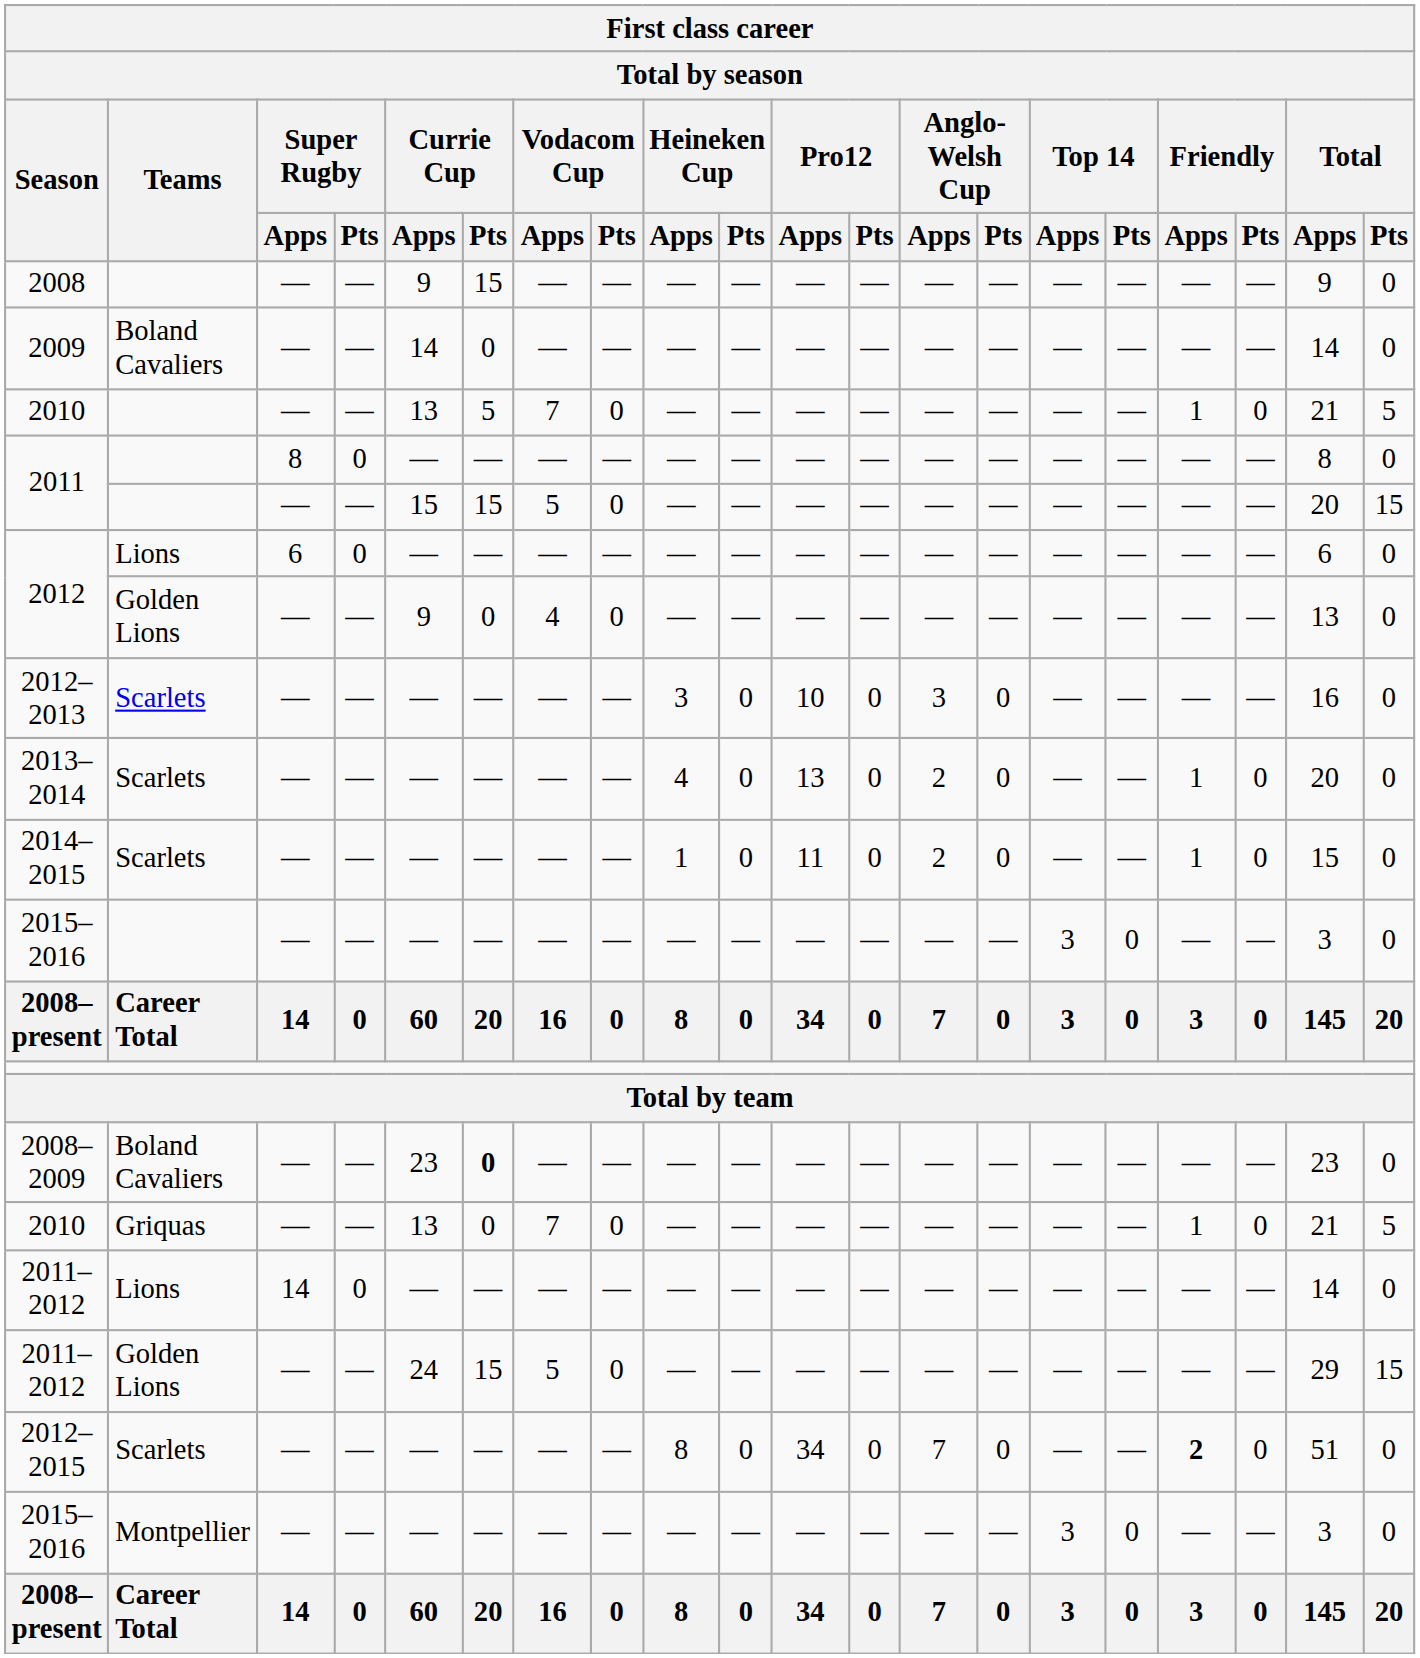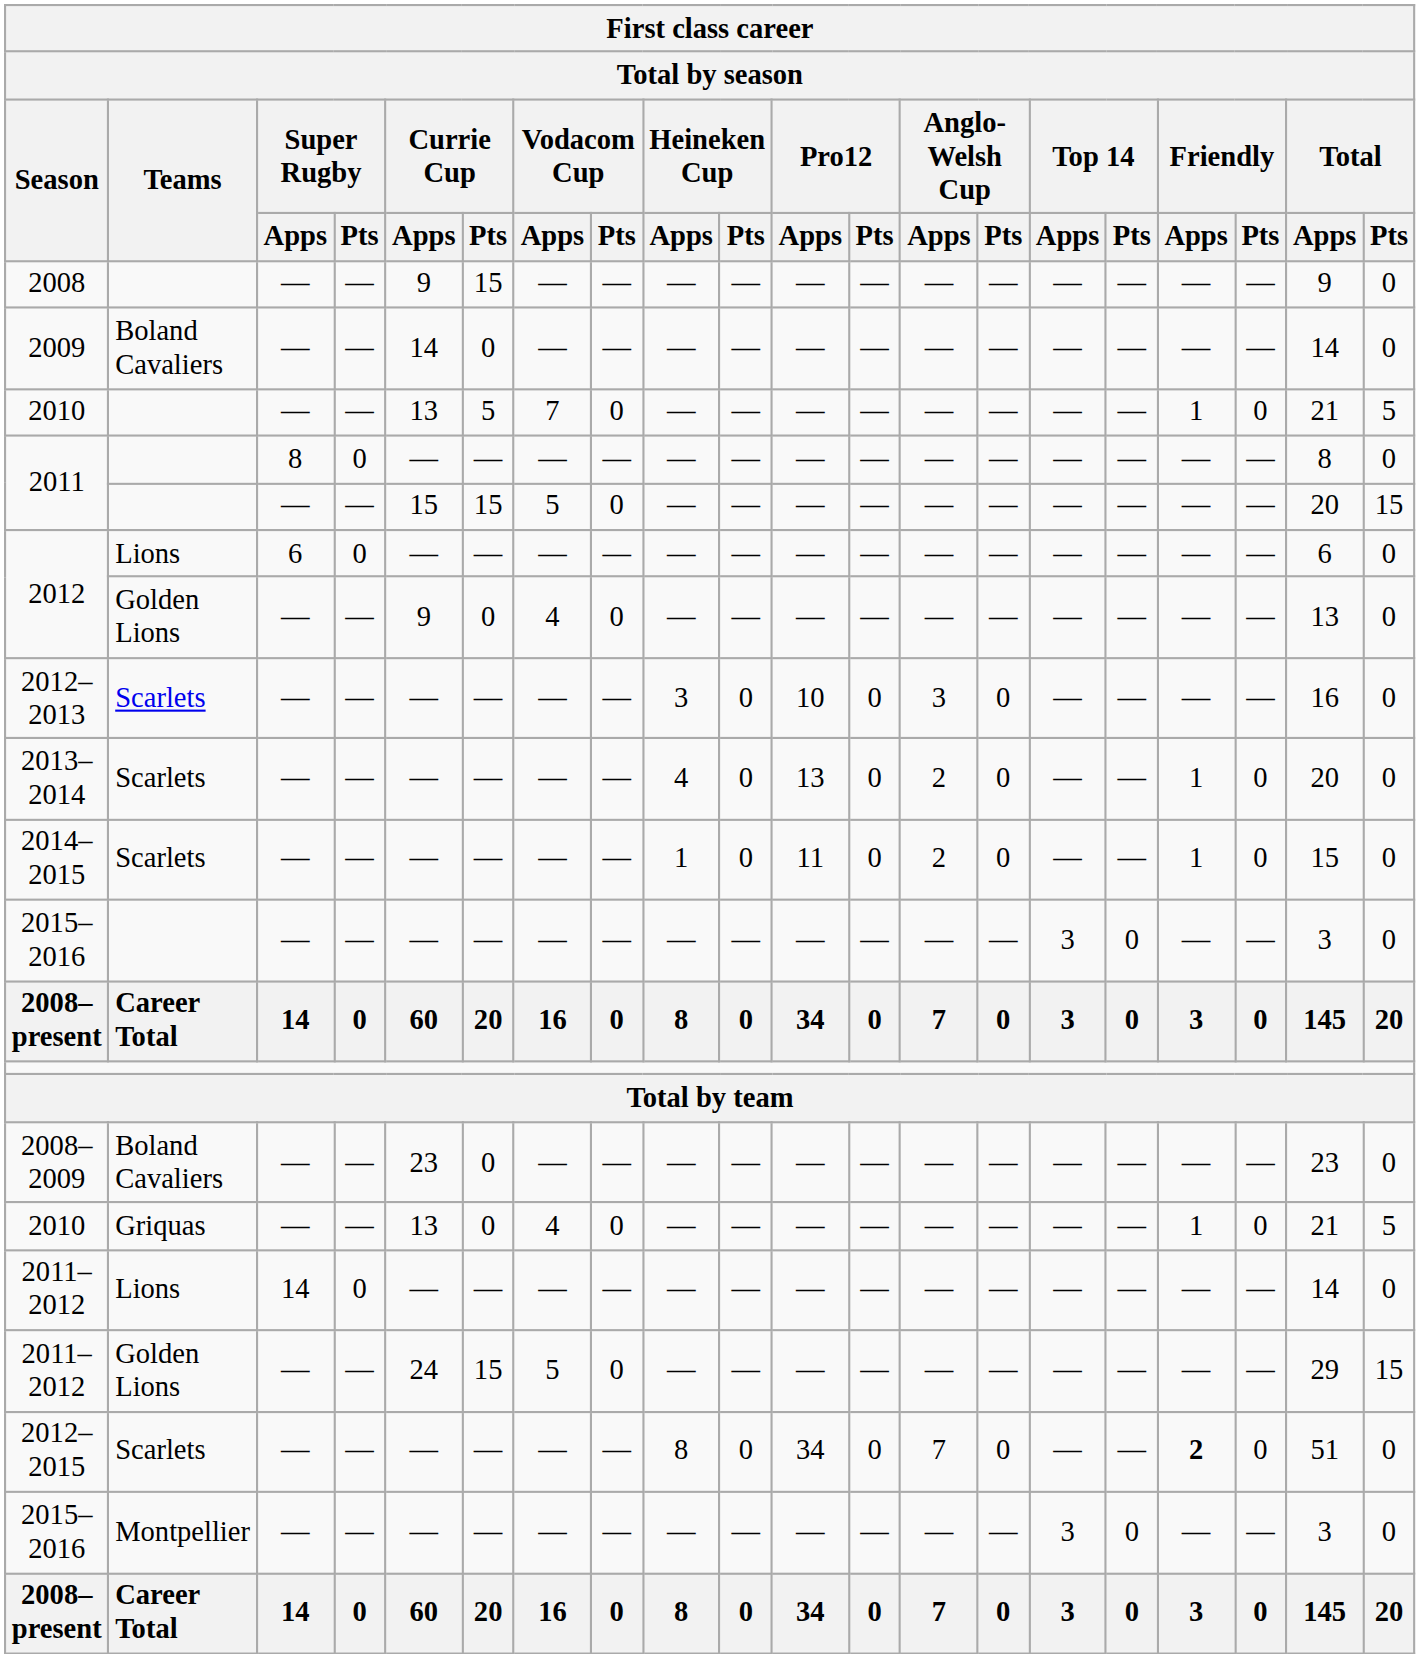 <table class="wikitable" style="text-align:center; font-size:85%; width:90%">
 <tr>
 <th colspan=100%>First class career</th>
 </tr>
 <tr>
 <th colspan=100%>Total by season</th>
 </tr>
 <tr>
 <th style="width:6%;"  rowspan=2>Season</th>
 <th style="width:14%;" rowspan=2>Teams</th>
 <th colspan=2>Super Rugby</th>
 <th colspan=2>Currie Cup</th>
 <th colspan=2>Vodacom Cup</th>
 <th colspan=2>Heineken Cup</th>
 <th colspan=2>Pro12</th>
 <th colspan=2>Anglo-Welsh Cup</th>
 <th colspan=2>Top 14</th>
 <th colspan=2>Friendly</th>
 <th colspan=2>Total</th>
 </tr>
 <tr>
 <th style="width:3%;">Apps</th>
 <th style="width:3%;">Pts</th>
 <th style="width:3%;">Apps</th>
 <th style="width:3%;">Pts</th>
 <th style="width:3%;">Apps</th>
 <th style="width:3%;">Pts</th>
 <th style="width:3%;">Apps</th>
 <th style="width:3%;">Pts</th>
 <th style="width:3%;">Apps</th>
 <th style="width:3%;">Pts</th>
 <th style="width:3%;">Apps</th>
 <th style="width:3%;">Pts</th>
 <th style="width:3%;">Apps</th>
 <th style="width:3%;">Pts</th>
 <th style="width:3%;">Apps</th>
 <th style="width:3%;">Pts</th>
 <th style="width:3%;">Apps</th>
 <th style="width:3%;">Pts</th>
 </tr>
 <tr>
 <td>2008</td>
 <td style="text-align:left;"></td>
 <td>—</td>
 <td>—</td>
 <td>9</td>
 <td>15</td>
 <td>—</td>
 <td>—</td>
 <td>—</td>
 <td>—</td>
 <td>—</td>
 <td>—</td>
 <td>—</td>
 <td>—</td>
 <td>—</td>
 <td>—</td>
 <td>—</td>
 <td>—</td>
 <td>9</td>
 <td>0</td>
 </tr>
 <tr>
 <td>2009</td>
 <td style="text-align:left;">Boland Cavaliers</td>
 <td>—</td>
 <td>—</td>
 <td>14</td>
 <td>0</td>
 <td>—</td>
 <td>—</td>
 <td>—</td>
 <td>—</td>
 <td>—</td>
 <td>—</td>
 <td>—</td>
 <td>—</td>
 <td>—</td>
 <td>—</td>
 <td>—</td>
 <td>—</td>
 <td>14</td>
 <td>0</td>
 </tr>
 <tr>
 <td>2010</td>
 <td style="text-align:left;"></td>
 <td>—</td>
 <td>—</td>
 <td>13</td>
 <td>5</td>
 <td>7</td>
 <td>0</td>
 <td>—</td>
 <td>—</td>
 <td>—</td>
 <td>—</td>
 <td>—</td>
 <td>—</td>
 <td>—</td>
 <td>—</td>
 <td>1</td>
 <td>0</td>
 <td>21</td>
 <td>5</td>
 </tr>
 <tr>
 <td rowspan=2>2011</td>
 <td style="text-align:left;"></td>
 <td>8</td>
 <td>0</td>
 <td>—</td>
 <td>—</td>
 <td>—</td>
 <td>—</td>
 <td>—</td>
 <td>—</td>
 <td>—</td>
 <td>—</td>
 <td>—</td>
 <td>—</td>
 <td>—</td>
 <td>—</td>
 <td>—</td>
 <td>—</td>
 <td>8</td>
 <td>0</td>
 </tr>
 <tr>
 <td style="text-align:left;"></td>
 <td>—</td>
 <td>—</td>
 <td>15</td>
 <td>15</td>
 <td>5</td>
 <td>0</td>
 <td>—</td>
 <td>—</td>
 <td>—</td>
 <td>—</td>
 <td>—</td>
 <td>—</td>
 <td>—</td>
 <td>—</td>
 <td>—</td>
 <td>—</td>
 <td>20</td>
 <td>15</td>
 </tr>
 <tr>
 <td rowspan=2>2012</td>
 <td style="text-align:left;">Lions</td>
 <td>6</td>
 <td>0</td>
 <td>—</td>
 <td>—</td>
 <td>—</td>
 <td>—</td>
 <td>—</td>
 <td>—</td>
 <td>—</td>
 <td>—</td>
 <td>—</td>
 <td>—</td>
 <td>—</td>
 <td>—</td>
 <td>—</td>
 <td>—</td>
 <td>6</td>
 <td>0</td>
 </tr>
 <tr>
 <td style="text-align:left;">Golden Lions</td>
 <td>—</td>
 <td>—</td>
 <td>9</td>
 <td>0</td>
 <td>4</td>
 <td>0</td>
 <td>—</td>
 <td>—</td>
 <td>—</td>
 <td>—</td>
 <td>—</td>
 <td>—</td>
 <td>—</td>
 <td>—</td>
 <td>—</td>
 <td>—</td>
 <td>13</td>
 <td>0</td>
 </tr>
 <tr>
 <td>2012–2013</td>
 <td style="text-align:left;"><a href='#'>Scarlets</a></td>
 <td>—</td>
 <td>—</td>
 <td>—</td>
 <td>—</td>
 <td>—</td>
 <td>—</td>
 <td>3</td>
 <td>0</td>
 <td>10</td>
 <td>0</td>
 <td>3</td>
 <td>0</td>
 <td>—</td>
 <td>—</td>
 <td>—</td>
 <td>—</td>
 <td>16</td>
 <td>0</td>
 </tr>
 <tr>
 <td>2013–2014</td>
 <td style="text-align:left;">Scarlets</td>
 <td>—</td>
 <td>—</td>
 <td>—</td>
 <td>—</td>
 <td>—</td>
 <td>—</td>
 <td>4</td>
 <td>0</td>
 <td>13</td>
 <td>0</td>
 <td>2</td>
 <td>0</td>
 <td>—</td>
 <td>—</td>
 <td>1</td>
 <td>0</td>
 <td>20</td>
 <td>0</td>
 </tr>
 <tr>
 <td>2014–2015</td>
 <td style="text-align:left;">Scarlets</td>
 <td>—</td>
 <td>—</td>
 <td>—</td>
 <td>—</td>
 <td>—</td>
 <td>—</td>
 <td>1</td>
 <td>0</td>
 <td>11</td>
 <td>0</td>
 <td>2</td>
 <td>0</td>
 <td>—</td>
 <td>—</td>
 <td>1</td>
 <td>0</td>
 <td>15</td>
 <td>0</td>
 </tr>
 <tr>
 <td>2015–2016</td>
 <td style="text-align:left;"></td>
 <td>—</td>
 <td>—</td>
 <td>—</td>
 <td>—</td>
 <td>—</td>
 <td>—</td>
 <td>—</td>
 <td>—</td>
 <td>—</td>
 <td>—</td>
 <td>—</td>
 <td>—</td>
 <td>3</td>
 <td>0</td>
 <td>—</td>
 <td>—</td>
 <td>3</td>
 <td>0</td>
 </tr>
 <tr>
 <th>2008–present</th>
 <th style="text-align:left;">Career Total</th>
 <th>14</th>
 <th>0</th>
 <th>60</th>
 <th>20</th>
 <th>16</th>
 <th>0</th>
 <th>8</th>
 <th>0</th>
 <th>34</th>
 <th>0</th>
 <th>7</th>
 <th>0</th>
 <th>3</th>
 <th>0</th>
 <th>3</th>
 <th>0</th>
 <th>145</th>
 <th>20</th>
 </tr>
 <tr>
 <td colspan=100%></td>
 </tr>
 <tr>
 <th colspan=100%>Total by team</th>
 </tr>
 <tr>
 <td>2008–2009</td>
 <td style="text-align:left;">Boland Cavaliers</td>
 <td>—</td>
 <td>—</td>
 <td>23</td>
-<td><strong>0</strong></td>
+<td>0</td>
 <td>—</td>
 <td>—</td>
 <td>—</td>
 <td>—</td>
 <td>—</td>
 <td>—</td>
 <td>—</td>
 <td>—</td>
 <td>—</td>
 <td>—</td>
 <td>—</td>
 <td>—</td>
 <td>23</td>
 <td>0</td>
 </tr>
 <tr>
 <td>2010</td>
 <td style="text-align:left;">Griquas</td>
 <td>—</td>
 <td>—</td>
 <td>13</td>
 <td>0</td>
-<td>7</td>
+<td>4</td>
 <td>0</td>
 <td>—</td>
 <td>—</td>
 <td>—</td>
 <td>—</td>
 <td>—</td>
 <td>—</td>
 <td>—</td>
 <td>—</td>
 <td>1</td>
 <td>0</td>
 <td>21</td>
 <td>5</td>
 </tr>
 <tr>
 <td>2011–2012</td>
 <td style="text-align:left;">Lions</td>
 <td>14</td>
 <td>0</td>
 <td>—</td>
 <td>—</td>
 <td>—</td>
 <td>—</td>
 <td>—</td>
 <td>—</td>
 <td>—</td>
 <td>—</td>
 <td>—</td>
 <td>—</td>
 <td>—</td>
 <td>—</td>
 <td>—</td>
 <td>—</td>
 <td>14</td>
 <td>0</td>
 </tr>
 <tr>
 <td>2011–2012</td>
 <td style="text-align:left;">Golden Lions</td>
 <td>—</td>
 <td>—</td>
 <td>24</td>
 <td>15</td>
 <td>5</td>
 <td>0</td>
 <td>—</td>
 <td>—</td>
 <td>—</td>
 <td>—</td>
 <td>—</td>
 <td>—</td>
 <td>—</td>
 <td>—</td>
 <td>—</td>
 <td>—</td>
 <td>29</td>
 <td>15</td>
 </tr>
 <tr>
 <td>2012–2015</td>
 <td style="text-align:left;">Scarlets</td>
 <td>—</td>
 <td>—</td>
 <td>—</td>
 <td>—</td>
 <td>—</td>
 <td>—</td>
 <td>8</td>
 <td>0</td>
 <td>34</td>
 <td>0</td>
 <td>7</td>
 <td>0</td>
 <td>—</td>
 <td>—</td>
 <td><strong>2</strong></td>
 <td>0</td>
 <td>51</td>
 <td>0</td>
 </tr>
 <tr>
 <td>2015–2016</td>
 <td style="text-align:left;">Montpellier</td>
 <td>—</td>
 <td>—</td>
 <td>—</td>
 <td>—</td>
 <td>—</td>
 <td>—</td>
 <td>—</td>
 <td>—</td>
 <td>—</td>
 <td>—</td>
 <td>—</td>
 <td>—</td>
 <td>3</td>
 <td>0</td>
 <td>—</td>
 <td>—</td>
 <td>3</td>
 <td>0</td>
 </tr>
 <tr>
 <th>2008–present</th>
 <th style="text-align:left;">Career Total</th>
 <th>14</th>
 <th>0</th>
 <th>60</th>
 <th>20</th>
 <th>16</th>
 <th>0</th>
 <th>8</th>
 <th>0</th>
 <th>34</th>
 <th>0</th>
 <th>7</th>
 <th>0</th>
 <th>3</th>
 <th>0</th>
 <th>3</th>
 <th>0</th>
 <th>145</th>
 <th>20</th>
 </tr>
 </table>
